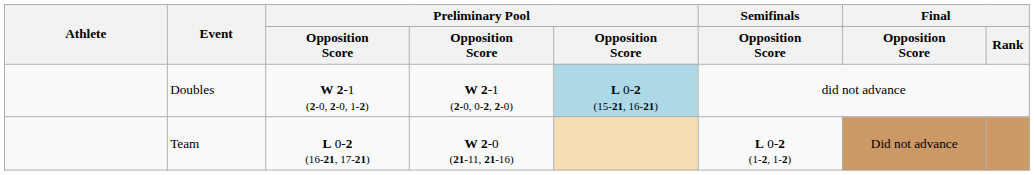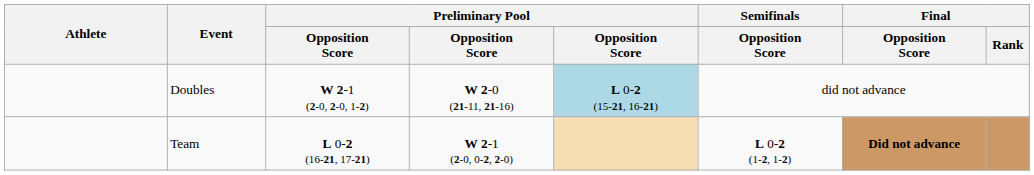 <table class="wikitable" border="1" style="font-size:90%">
 <tr>
 <th width=170 rowspan=2>Athlete</th>
 <th width=100 rowspan=2>Event</th>
 <th colspan=3>Preliminary Pool</th>
 <th width="150">Semifinals</th>
 <th colspan="2">Final</th>
 </tr>
 <tr>
 <th width="150">Opposition<br>Score</th>
 <th width="150">Opposition<br>Score</th>
 <th width="150">Opposition<br>Score</th>
 <th>Opposition<br>Score</th>
 <th width="150">Opposition<br>Score</th>
 <th width="40">Rank</th>
 </tr>
 <tr>
 <td></td>
 <td>Doubles</td>
 <td align=center> <br><strong>W</strong> <strong>2</strong>-1 <br> <small>(<strong>2</strong>-0, <strong>2</strong>-0, 1-<strong>2</strong>)</small></td>
-<td align=center> <br><strong>W</strong> <strong>2</strong>-1 <br> <small>(<strong>2</strong>-0, 0-<strong>2</strong>, <strong>2</strong>-0)</small></td>
+<td align=center> <br><strong>W</strong> <strong>2</strong>-0 <br> <small>(<strong>21</strong>-11, <strong>21</strong>-16)</small></td>
 <td align=center style="background: lightblue;"> <br><strong>L</strong> 0-<strong>2</strong> <br> <small>(15-<strong>21</strong>, 16-<strong>21</strong>)</small></td>
 <td align=center colspan=3>did not advance</td>
 </tr>
 <tr>
 <td></td>
 <td>Team</td>
 <td align=center> <br><strong>L</strong> 0-<strong>2</strong> <br> <small>(16-<strong>21</strong>, 17-<strong>21</strong>)</small></td>
-<td align=center> <br><strong>W</strong> <strong>2</strong>-0 <br> <small>(<strong>21</strong>-11, <strong>21</strong>-16)</small></td>
+<td align=center> <br><strong>W</strong> <strong>2</strong>-1 <br> <small>(<strong>2</strong>-0, 0-<strong>2</strong>, <strong>2</strong>-0)</small></td>
 <td bgcolor="wheat"></td>
 <td align=center> <br><strong>L</strong> 0-<strong>2</strong> <br> <small>(1-<strong>2</strong>, 1-<strong>2</strong>)</small></td>
-<td bgcolor=cc9966 align="center">Did not advance</td>
+<td bgcolor=cc9966 align="center"><strong>Did not advance</strong></td>
 <td bgcolor=cc9966 align="center"></td>
 </tr>
 </table>
